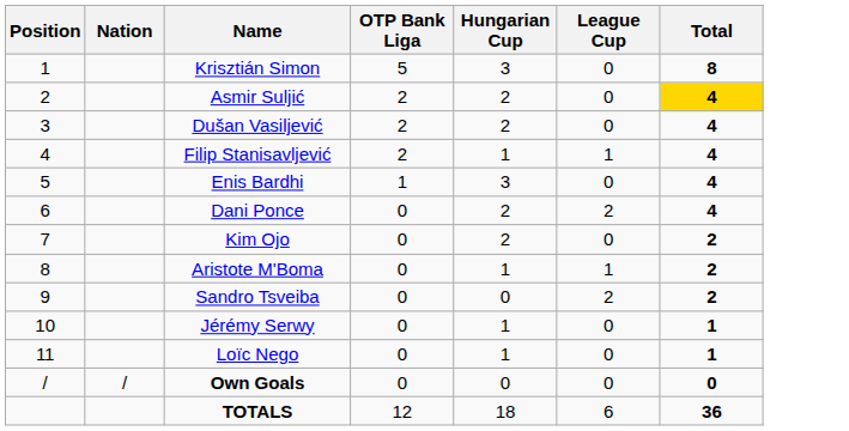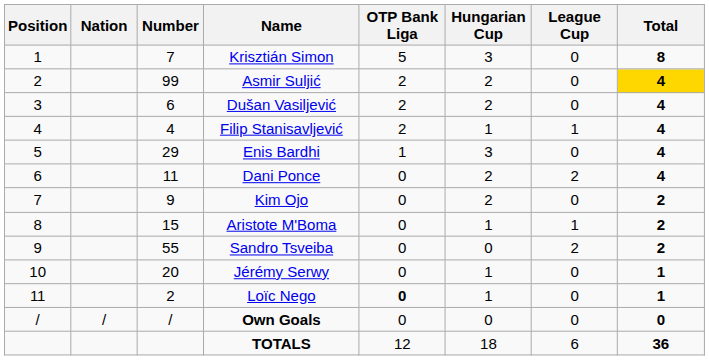 <table class="wikitable" style="font-size: 95%; text-align: center;">
 <tr>
 <th width=60>Position</th>
 <th width=60>Nation</th>
+<th width=60>Number</th>
 <th width=150>Name</th>
 <th width=80>OTP Bank Liga</th>
 <th width=80>Hungarian Cup</th>
 <th width=80>League Cup</th>
 <th width=80>Total</th>
 </tr>
 <tr>
 <td>1</td>
 <td></td>
+<td>7</td>
 <td><a href='#'>Krisztián Simon</a></td>
 <td>5</td>
 <td>3</td>
 <td>0</td>
 <td><strong>8</strong></td>
 </tr>
 <tr>
 <td>2</td>
 <td></td>
+<td>99</td>
 <td><a href='#'>Asmir Suljić</a></td>
 <td>2</td>
 <td>2</td>
 <td>0</td>
 <td style="background: gold;"><strong>4</strong></td>
 </tr>
 <tr>
 <td>3</td>
 <td></td>
+<td>6</td>
 <td><a href='#'>Dušan Vasiljević</a></td>
 <td>2</td>
 <td>2</td>
 <td>0</td>
 <td><strong>4</strong></td>
 </tr>
 <tr>
 <td>4</td>
 <td></td>
+<td>4</td>
 <td><a href='#'>Filip Stanisavljević</a></td>
 <td>2</td>
 <td>1</td>
 <td>1</td>
 <td><strong>4</strong></td>
 </tr>
 <tr>
 <td>5</td>
 <td></td>
+<td>29</td>
 <td><a href='#'>Enis Bardhi</a></td>
 <td>1</td>
 <td>3</td>
 <td>0</td>
 <td><strong>4</strong></td>
 </tr>
 <tr>
 <td>6</td>
 <td></td>
+<td>11</td>
 <td><a href='#'>Dani Ponce</a></td>
 <td>0</td>
 <td>2</td>
 <td>2</td>
 <td><strong>4</strong></td>
 </tr>
 <tr>
 <td>7</td>
 <td></td>
+<td>9</td>
 <td><a href='#'>Kim Ojo</a></td>
 <td>0</td>
 <td>2</td>
 <td>0</td>
 <td><strong>2</strong></td>
 </tr>
 <tr>
 <td>8</td>
 <td></td>
+<td>15</td>
 <td><a href='#'>Aristote M'Boma</a></td>
 <td>0</td>
 <td>1</td>
 <td>1</td>
 <td><strong>2</strong></td>
 </tr>
 <tr>
 <td>9</td>
 <td></td>
+<td>55</td>
 <td><a href='#'>Sandro Tsveiba</a></td>
 <td>0</td>
 <td>0</td>
 <td>2</td>
 <td><strong>2</strong></td>
 </tr>
 <tr>
 <td>10</td>
 <td></td>
+<td>20</td>
 <td><a href='#'>Jérémy Serwy</a></td>
 <td>0</td>
 <td>1</td>
 <td>0</td>
 <td><strong>1</strong></td>
 </tr>
 <tr>
 <td>11</td>
 <td></td>
+<td>2</td>
 <td><a href='#'>Loïc Nego</a></td>
-<td>0</td>
+<td><strong>0</strong></td>
 <td>1</td>
 <td>0</td>
 <td><strong>1</strong></td>
 </tr>
 <tr>
+<td>/</td>
 <td>/</td>
 <td>/</td>
 <td><strong>Own Goals</strong></td>
 <td>0</td>
 <td>0</td>
 <td>0</td>
 <td><strong>0</strong></td>
 </tr>
 <tr>
 <td></td>
 <td></td>
+<td></td>
 <td><strong>TOTALS</strong></td>
 <td>12</td>
 <td>18</td>
 <td>6</td>
 <td><strong>36</strong></td>
 </tr>
 </table>
